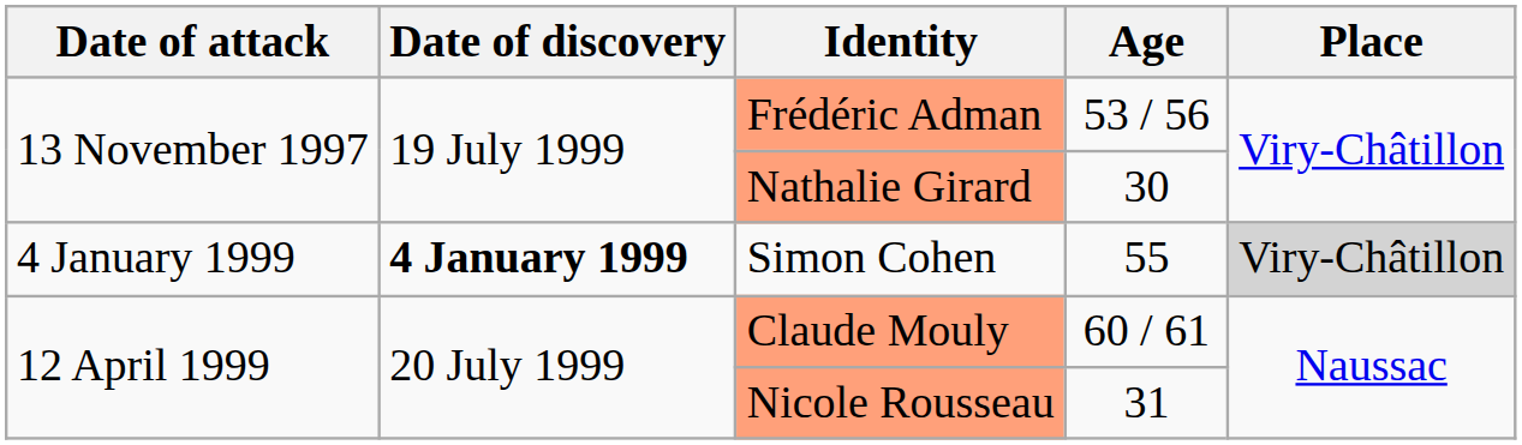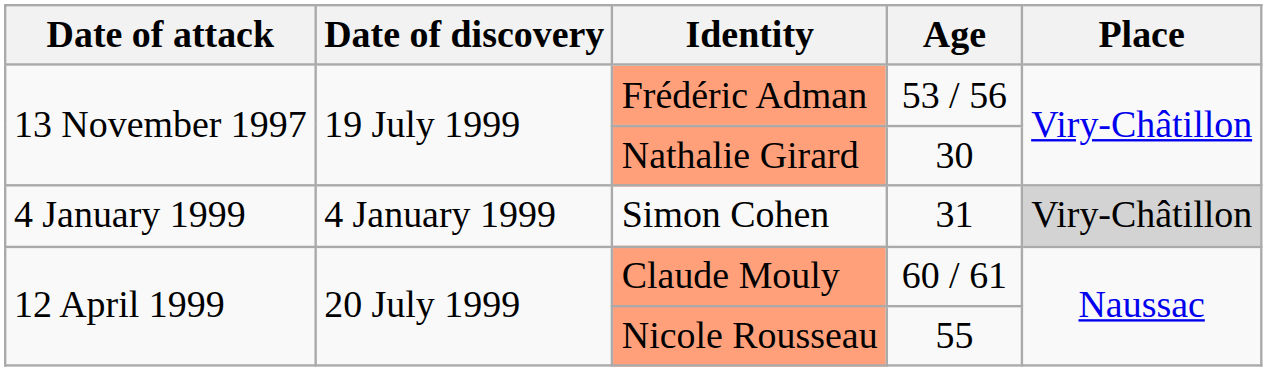 <table class="wikitable centre" style="margin-bottom: 10px;">
 <tr>
 <th scope="col">Date of attack</th>
 <th scope="col">Date of discovery</th>
 <th scope="col">Identity</th>
 <th scope="col" style="width:50px;">Age</th>
 <th scope="col">Place</th>
 </tr>
 <tr>
 <td rowspan="2" scope="row" style="text-align: left;">13 November 1997</td>
 <td rowspan="2" scope="row" style="text-align: left;">19 July 1999</td>
 <td style="background:LightSalmon">Frédéric Adman</td>
 <td style="text-align: center;">53 / 56</td>
 <td rowspan="2" style="text-align: center;"><a href='#'>Viry-Châtillon</a></td>
 </tr>
 <tr>
 <td style="background:LightSalmon">Nathalie Girard</td>
 <td style="text-align: center;">30</td>
 </tr>
 <tr>
 <td scope="row" style="text-align: left;">4 January 1999</td>
-<td scope="row" style="text-align: left;"><strong>4 January 1999</strong></td>
+<td scope="row" style="text-align: left;">4 January 1999</td>
 <td>Simon Cohen</td>
-<td style="text-align: center;">55</td>
+<td style="text-align: center;">31</td>
 <td style="background: lightgrey; text-align: center;">Viry-Châtillon</td>
 </tr>
 <tr>
 <td rowspan="2" scope="row" style="text-align: left;">12 April 1999</td>
 <td rowspan="2" scope="row" style="text-align: left;">20 July 1999</td>
 <td style="background:LightSalmon">Claude Mouly</td>
 <td style="text-align: center;">60 / 61</td>
 <td rowspan="2" style="text-align: center;"><a href='#'>Naussac</a></td>
 </tr>
 <tr>
 <td style="background:LightSalmon">Nicole Rousseau</td>
-<td style="text-align: center;">31</td>
+<td style="text-align: center;">55</td>
 </tr>
 </table>
